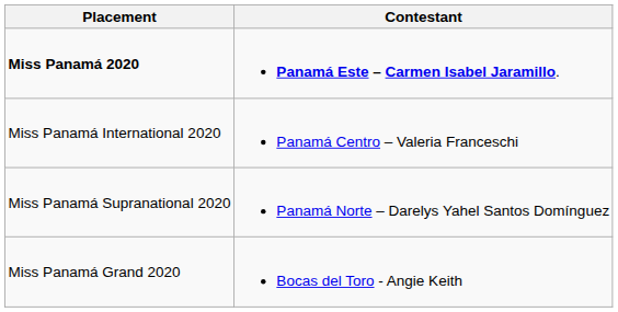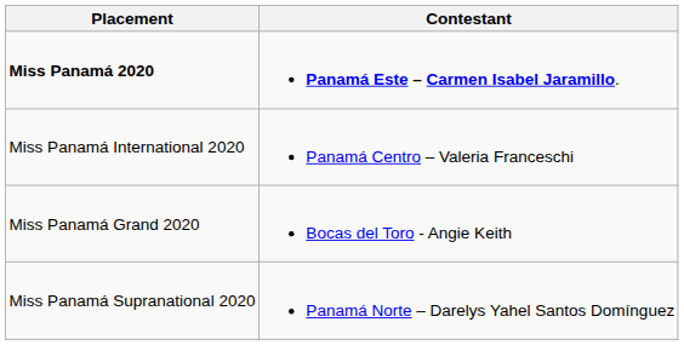 <table class="wikitable " style="font-size: 95%;">
 <tr>
 <th>Placement</th>
 <th>Contestant</th>
 </tr>
 <tr>
 <td><strong>Miss Panamá 2020</strong></td>
 <td><br><ul><li><strong><a href='#'>Panamá Este</a> – <a href='#'>Carmen Isabel Jaramillo</a></strong>.</li></ul></td>
 </tr>
 <tr>
 <td>Miss Panamá International 2020</td>
 <td><br><ul><li><a href='#'>Panamá Centro</a> –  Valeria Franceschi</li></ul></td>
 </tr>
 <tr>
+<td>Miss Panamá Grand 2020</td>
+<td><br><ul><li><a href='#'>Bocas del Toro</a> - Angie Keith</li></ul></td>
+</tr>
+<tr>
 <td>Miss Panamá Supranational 2020</td>
 <td><br><ul><li><a href='#'>Panamá Norte</a> – Darelys Yahel Santos Domínguez</li></ul></td>
 </tr>
-<tr>
-<td>Miss Panamá Grand 2020</td>
-<td><br><ul><li><a href='#'>Bocas del Toro</a> - Angie Keith</li></ul></td>
-</tr>
 </table>
